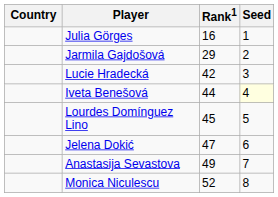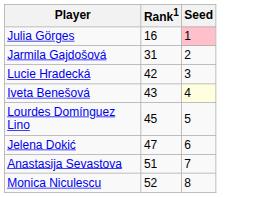 <table class="sortable wikitable">
 <tr>
-<th width="70">Country</th>
 <th width="175">Player</th>
 <th>Rank<sup>1</sup></th>
 <th>Seed</th>
 </tr>
 <tr>
-<td></td>
 <td><a href='#'>Julia Görges</a></td>
 <td>16</td>
-<td>1</td>
+<td style="background: pink;">1</td>
 </tr>
 <tr>
-<td></td>
 <td><a href='#'>Jarmila Gajdošová</a></td>
-<td>29</td>
+<td>31</td>
 <td>2</td>
 </tr>
 <tr>
-<td></td>
 <td><a href='#'>Lucie Hradecká</a></td>
 <td>42</td>
 <td>3</td>
 </tr>
 <tr>
-<td></td>
 <td><a href='#'>Iveta Benešová</a></td>
-<td>44</td>
+<td>43</td>
 <td style="background: lightyellow;">4</td>
 </tr>
 <tr>
-<td></td>
 <td><a href='#'>Lourdes Domínguez Lino</a></td>
 <td>45</td>
 <td>5</td>
 </tr>
 <tr>
-<td></td>
 <td><a href='#'>Jelena Dokić</a></td>
 <td>47</td>
 <td>6</td>
 </tr>
 <tr>
-<td></td>
 <td><a href='#'>Anastasija Sevastova</a></td>
-<td>49</td>
+<td>51</td>
 <td>7</td>
 </tr>
 <tr>
-<td></td>
 <td><a href='#'>Monica Niculescu</a></td>
 <td>52</td>
 <td>8</td>
 </tr>
 </table>
